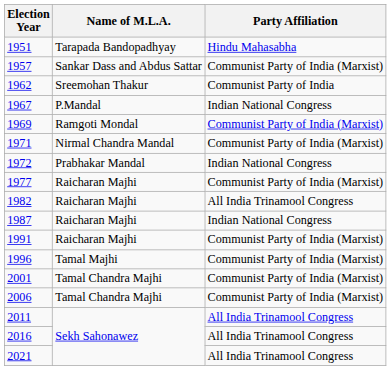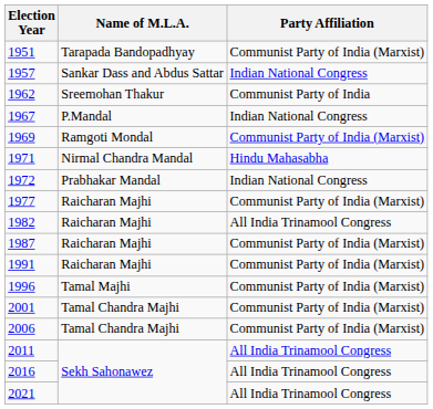 <table class="wikitable sortable"ìÍĦĤĠčw>
 <tr>
 <th>Election<br> Year</th>
 <th>Name of M.L.A.</th>
 <th>Party Affiliation</th>
 </tr>
 <tr>
 <td><a href='#'>1951</a></td>
 <td>Tarapada Bandopadhyay</td>
-<td><a href='#'>Hindu Mahasabha</a></td>
+<td>Communist Party of India (Marxist)</td>
 </tr>
 <tr>
 <td><a href='#'>1957</a></td>
 <td>Sankar Dass and Abdus Sattar</td>
-<td>Communist Party of India (Marxist)</td>
+<td><a href='#'>Indian National Congress</a></td>
 </tr>
 <tr>
 <td><a href='#'>1962</a></td>
 <td>Sreemohan Thakur</td>
 <td>Communist Party of India</td>
 </tr>
 <tr>
 <td><a href='#'>1967</a></td>
 <td>P.Mandal</td>
 <td>Indian National Congress</td>
 </tr>
 <tr>
 <td><a href='#'>1969</a></td>
 <td>Ramgoti Mondal</td>
 <td><a href='#'>Communist Party of India (Marxist)</a></td>
 </tr>
 <tr>
 <td><a href='#'>1971</a></td>
 <td>Nirmal Chandra Mandal</td>
-<td>Communist Party of India (Marxist)</td>
+<td><a href='#'>Hindu Mahasabha</a></td>
 </tr>
 <tr>
 <td><a href='#'>1972</a></td>
 <td>Prabhakar Mandal</td>
 <td>Indian National Congress</td>
 </tr>
 <tr>
 <td><a href='#'>1977</a></td>
 <td>Raicharan Majhi</td>
 <td>Communist Party of India (Marxist)</td>
 </tr>
 <tr>
 <td><a href='#'>1982</a></td>
 <td>Raicharan Majhi</td>
 <td>All India Trinamool Congress</td>
 </tr>
 <tr>
 <td><a href='#'>1987</a></td>
 <td>Raicharan Majhi</td>
-<td>Indian National Congress</td>
+<td>Communist Party of India (Marxist)</td>
 </tr>
 <tr>
 <td><a href='#'>1991</a></td>
 <td>Raicharan Majhi</td>
 <td>Communist Party of India (Marxist)</td>
 </tr>
 <tr>
 <td><a href='#'>1996</a></td>
 <td>Tamal Majhi</td>
 <td>Communist Party of India (Marxist)</td>
 </tr>
 <tr>
 <td><a href='#'>2001</a></td>
 <td>Tamal Chandra Majhi</td>
 <td>Communist Party of India (Marxist)</td>
 </tr>
 <tr>
 <td><a href='#'>2006</a></td>
 <td>Tamal Chandra Majhi</td>
 <td>Communist Party of India (Marxist)</td>
 </tr>
 <tr>
 <td><a href='#'>2011</a></td>
 <td rowspan=3><a href='#'>Sekh Sahonawez</a></td>
 <td><a href='#'>All India Trinamool Congress</a></td>
 </tr>
 <tr>
 <td><a href='#'>2016</a></td>
 <td>All India Trinamool Congress</td>
 </tr>
 <tr>
 <td><a href='#'>2021</a></td>
 <td>All India Trinamool Congress</td>
 </tr>
 </table>
